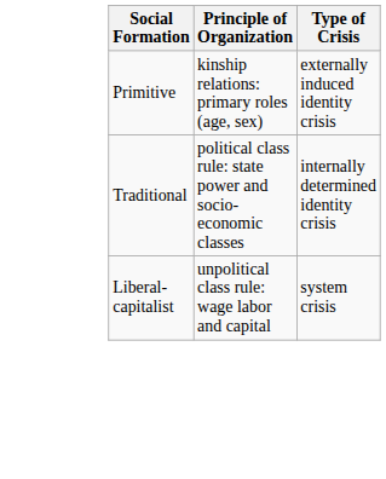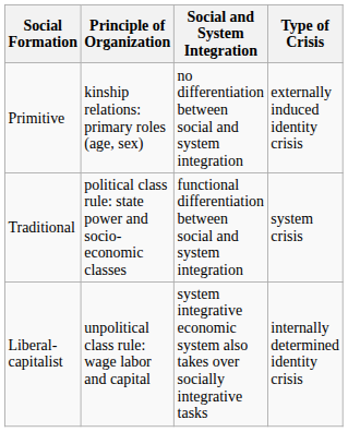 <table class="wikitable" align="right" style="width: 200px; height: 200px; margin: 15px">
 <tr>
 <th>Social Formation</th>
 <th>Principle of Organization</th>
+<th>Social and System Integration</th>
 <th>Type of Crisis</th>
 </tr>
 <tr>
 <td>Primitive</td>
 <td>kinship relations: primary roles (age, sex)</td>
+<td>no differentiation between social and system integration</td>
 <td>externally induced identity crisis</td>
 </tr>
 <tr>
 <td>Traditional</td>
 <td>political class rule: state power and socio-economic classes</td>
-<td>internally determined identity crisis</td>
+<td>functional differentiation between social and system integration</td>
+<td>system crisis</td>
 </tr>
 <tr>
 <td>Liberal-capitalist</td>
 <td>unpolitical class rule: wage labor and capital</td>
-<td>system crisis</td>
+<td>system integrative economic system also takes over socially integrative tasks</td>
+<td>internally determined identity crisis</td>
 </tr>
 </table>
